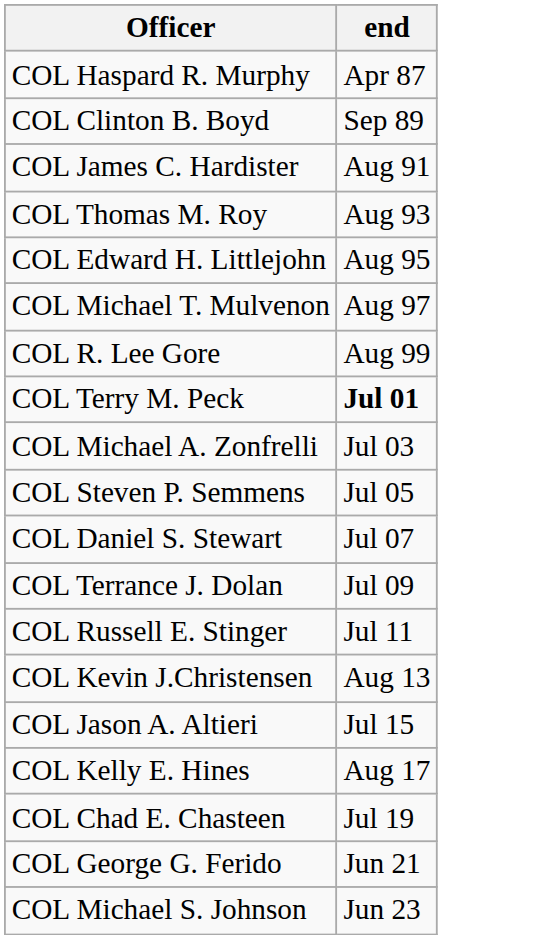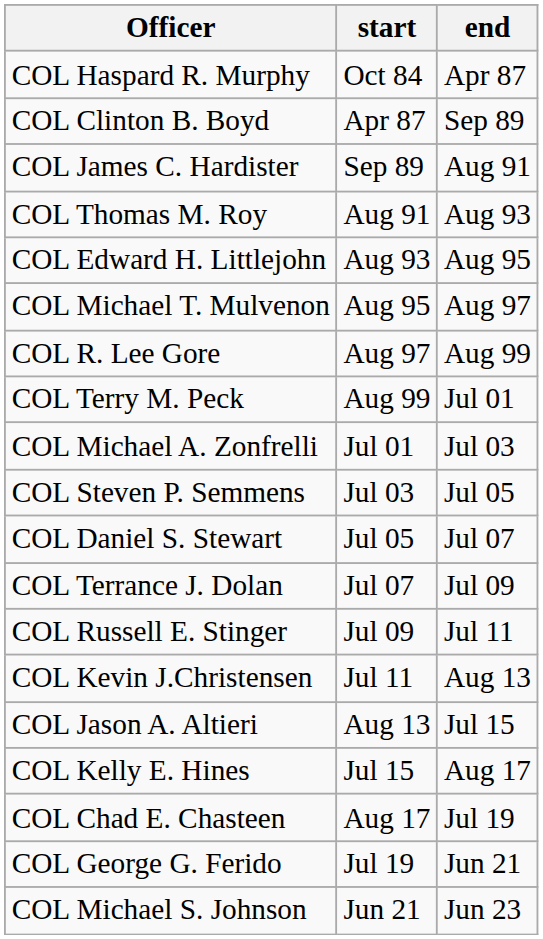 <table class="wikitable">
 <tr>
 <th>Officer</th>
+<th>start</th>
 <th>end</th>
 </tr>
 <tr>
 <td>COL  Haspard R. Murphy</td>
+<td>Oct 84</td>
 <td>Apr 87</td>
 </tr>
 <tr>
 <td>COL  Clinton B. Boyd</td>
+<td>Apr 87</td>
 <td>Sep 89</td>
 </tr>
 <tr>
 <td>COL James C. Hardister</td>
+<td>Sep 89</td>
 <td>Aug 91</td>
 </tr>
 <tr>
 <td>COL Thomas M. Roy</td>
+<td>Aug 91</td>
 <td>Aug 93</td>
 </tr>
 <tr>
 <td>COL Edward H. Littlejohn</td>
+<td>Aug 93</td>
 <td>Aug 95</td>
 </tr>
 <tr>
 <td>COL Michael T. Mulvenon</td>
+<td>Aug 95</td>
 <td>Aug 97</td>
 </tr>
 <tr>
 <td>COL R. Lee Gore</td>
+<td>Aug 97</td>
 <td>Aug 99</td>
 </tr>
 <tr>
 <td>COL Terry M. Peck</td>
-<td><strong>Jul 01</strong></td>
+<td>Aug 99</td>
+<td>Jul 01</td>
 </tr>
 <tr>
 <td>COL Michael A. Zonfrelli</td>
+<td>Jul 01</td>
 <td>Jul 03</td>
 </tr>
 <tr>
 <td>COL Steven P. Semmens</td>
+<td>Jul 03</td>
 <td>Jul 05</td>
 </tr>
 <tr>
 <td>COL Daniel S. Stewart</td>
+<td>Jul 05</td>
 <td>Jul 07</td>
 </tr>
 <tr>
 <td>COL Terrance J. Dolan</td>
+<td>Jul 07</td>
 <td>Jul 09</td>
 </tr>
 <tr>
 <td>COL Russell E. Stinger</td>
+<td>Jul 09</td>
 <td>Jul 11</td>
 </tr>
 <tr>
 <td>COL Kevin J.Christensen</td>
+<td>Jul 11</td>
 <td>Aug 13</td>
 </tr>
 <tr>
 <td>COL Jason A. Altieri</td>
+<td>Aug 13</td>
 <td>Jul 15</td>
 </tr>
 <tr>
 <td>COL Kelly E. Hines</td>
+<td>Jul 15</td>
 <td>Aug 17</td>
 </tr>
 <tr>
 <td>COL Chad E. Chasteen</td>
+<td>Aug 17</td>
 <td>Jul 19</td>
 </tr>
 <tr>
 <td>COL George G. Ferido</td>
+<td>Jul 19</td>
 <td>Jun 21</td>
 </tr>
 <tr>
 <td>COL Michael S. Johnson</td>
+<td>Jun 21</td>
 <td>Jun 23</td>
 </tr>
 </table>
